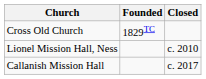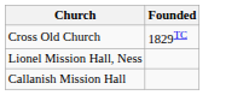 <table class="wikitable">
 <tr>
 <th>Church</th>
 <th>Founded</th>
-<th>Closed</th>
 </tr>
 <tr>
 <td>Cross Old Church</td>
 <td>1829<sup><a href='#'>TC</a></sup></td>
-<td></td>
 </tr>
 <tr>
 <td>Lionel Mission Hall, Ness</td>
 <td></td>
-<td>c. 2010</td>
 </tr>
 <tr>
 <td>Callanish Mission Hall</td>
 <td></td>
-<td>c. 2017</td>
 </tr>
 </table>
